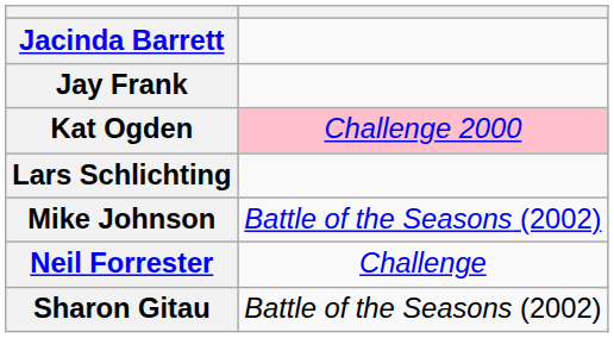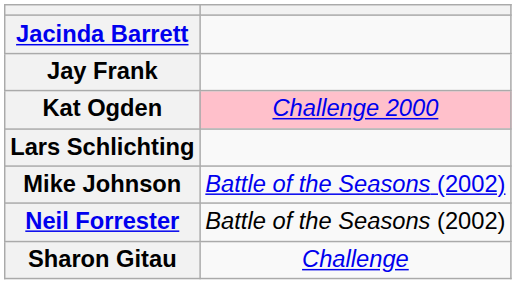 <table class="wikitable sortable" style="text-align:center">
 <tr>
 <th scope="col"></th>
 <th scope="col"></th>
 </tr>
 <tr>
 <th scope="row"><a href='#'>Jacinda Barrett</a></th>
 <td></td>
 </tr>
 <tr>
 <th scope="row">Jay Frank</th>
 <td></td>
 </tr>
 <tr>
 <th scope="row">Kat Ogden</th>
 <td style="background: pink;"><em><a href='#'>Challenge 2000</a></em></td>
 </tr>
 <tr>
 <th scope="row" nowrap>Lars Schlichting</th>
 <td></td>
 </tr>
 <tr>
 <th scope="row">Mike Johnson</th>
 <td><a href='#'><em>Battle of the Seasons</em> (2002)</a></td>
 </tr>
 <tr>
 <th scope="row"><a href='#'>Neil Forrester</a></th>
-<td><em><a href='#'>Challenge</a></em></td>
+<td><em>Battle of the Seasons</em> (2002)</td>
 </tr>
 <tr>
 <th scope="row">Sharon Gitau</th>
-<td><em>Battle of the Seasons</em> (2002)</td>
+<td><em><a href='#'>Challenge</a></em></td>
 </tr>
 </table>
